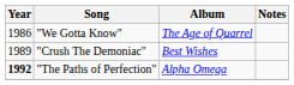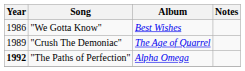 <table class="wikitable">
 <tr>
 <th>Year</th>
 <th>Song</th>
 <th>Album</th>
 <th>Notes</th>
 </tr>
 <tr>
 <td>1986</td>
 <td>"We Gotta Know"</td>
-<td><em><a href='#'>The Age of Quarrel</a></em></td>
+<td><em><a href='#'>Best Wishes</a></em></td>
 <td></td>
 </tr>
 <tr>
 <td>1989</td>
 <td>"Crush The Demoniac"</td>
-<td><em><a href='#'>Best Wishes</a></em></td>
+<td><em><a href='#'>The Age of Quarrel</a></em></td>
 <td></td>
 </tr>
 <tr>
 <td><strong>1992</strong></td>
 <td>"The Paths of Perfection"</td>
 <td><em><a href='#'>Alpha Omega</a></em></td>
 <td></td>
 </tr>
 <tr>
 </tr>
 </table>
